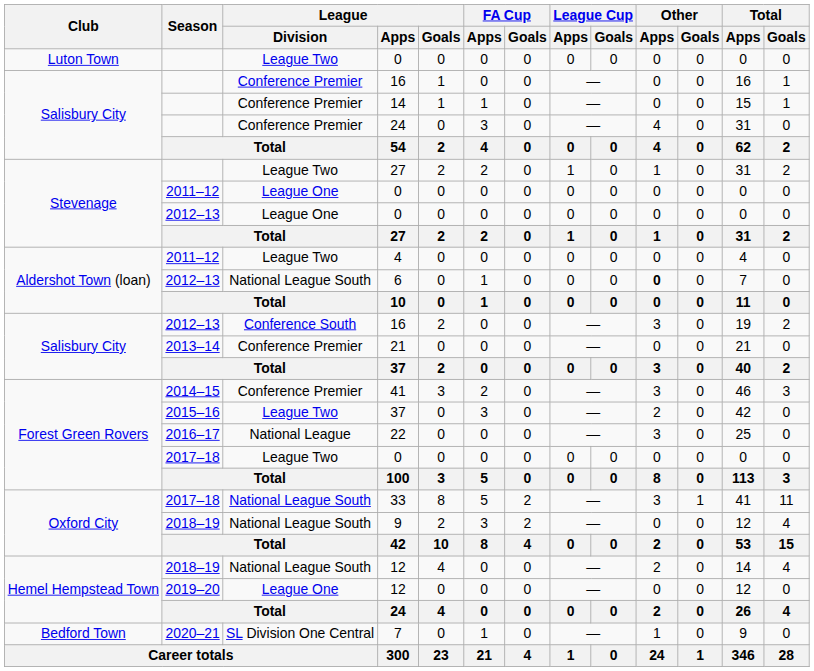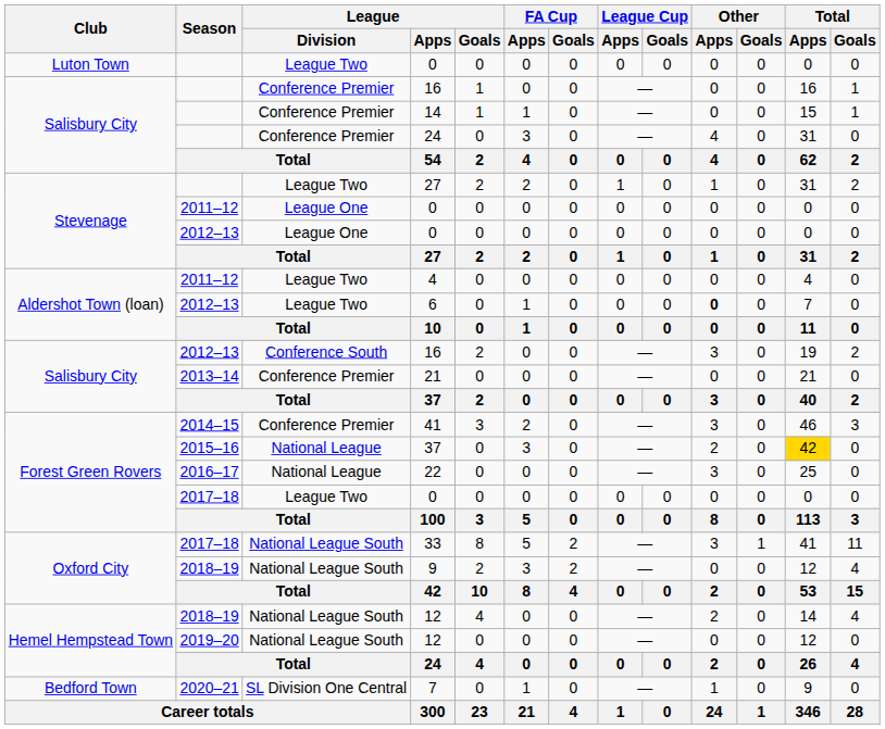 <table class="wikitable" style="text-align:center">
 <tr>
 <th rowspan="2">Club</th>
 <th rowspan="2">Season</th>
 <th colspan="3">League</th>
 <th colspan="2"><a href='#'>FA Cup</a></th>
 <th colspan="2"><a href='#'>League Cup</a></th>
 <th colspan="2">Other</th>
 <th colspan="2">Total</th>
 </tr>
 <tr>
 <th>Division</th>
 <th>Apps</th>
 <th>Goals</th>
 <th>Apps</th>
 <th>Goals</th>
 <th>Apps</th>
 <th>Goals</th>
 <th>Apps</th>
 <th>Goals</th>
 <th>Apps</th>
 <th>Goals</th>
 </tr>
 <tr>
 <td rowspan="1" valign="center"><a href='#'>Luton Town</a></td>
 <td></td>
 <td><a href='#'>League Two</a></td>
 <td>0</td>
 <td>0</td>
 <td>0</td>
 <td>0</td>
 <td>0</td>
 <td>0</td>
 <td>0</td>
 <td>0</td>
 <td>0</td>
 <td>0</td>
 </tr>
 <tr>
 <td rowspan="4" valign="center"><a href='#'>Salisbury City</a></td>
 <td></td>
 <td><a href='#'>Conference Premier</a></td>
 <td>16</td>
 <td>1</td>
 <td>0</td>
 <td>0</td>
 <td colspan="2">—</td>
 <td>0</td>
 <td>0</td>
 <td>16</td>
 <td>1</td>
 </tr>
 <tr>
 <td></td>
 <td>Conference Premier</td>
 <td>14</td>
 <td>1</td>
 <td>1</td>
 <td>0</td>
 <td colspan="2">—</td>
 <td>0</td>
 <td>0</td>
 <td>15</td>
 <td>1</td>
 </tr>
 <tr>
 <td></td>
 <td>Conference Premier</td>
 <td>24</td>
 <td>0</td>
 <td>3</td>
 <td>0</td>
 <td colspan="2">—</td>
 <td>4</td>
 <td>0</td>
 <td>31</td>
 <td>0</td>
 </tr>
 <tr>
 <th colspan="2">Total</th>
 <th>54</th>
 <th>2</th>
 <th>4</th>
 <th>0</th>
 <th>0</th>
 <th>0</th>
 <th>4</th>
 <th>0</th>
 <th>62</th>
 <th>2</th>
 </tr>
 <tr>
 <td rowspan="4" valign="center"><a href='#'>Stevenage</a></td>
 <td></td>
 <td>League Two</td>
 <td>27</td>
 <td>2</td>
 <td>2</td>
 <td>0</td>
 <td>1</td>
 <td>0</td>
 <td>1</td>
 <td>0</td>
 <td>31</td>
 <td>2</td>
 </tr>
 <tr>
 <td><a href='#'>2011–12</a></td>
 <td><a href='#'>League One</a></td>
 <td>0</td>
 <td>0</td>
 <td>0</td>
 <td>0</td>
 <td>0</td>
 <td>0</td>
 <td>0</td>
 <td>0</td>
 <td>0</td>
 <td>0</td>
 </tr>
 <tr>
 <td><a href='#'>2012–13</a></td>
 <td>League One</td>
 <td>0</td>
 <td>0</td>
 <td>0</td>
 <td>0</td>
 <td>0</td>
 <td>0</td>
 <td>0</td>
 <td>0</td>
 <td>0</td>
 <td>0</td>
 </tr>
 <tr>
 <th colspan="2">Total</th>
 <th>27</th>
 <th>2</th>
 <th>2</th>
 <th>0</th>
 <th>1</th>
 <th>0</th>
 <th>1</th>
 <th>0</th>
 <th>31</th>
 <th>2</th>
 </tr>
 <tr>
 <td rowspan="3" valign="center"><a href='#'>Aldershot Town</a> (loan)</td>
 <td><a href='#'>2011–12</a></td>
 <td>League Two</td>
 <td>4</td>
 <td>0</td>
 <td>0</td>
 <td>0</td>
 <td>0</td>
 <td>0</td>
 <td>0</td>
 <td>0</td>
 <td>4</td>
 <td>0</td>
 </tr>
 <tr>
 <td><a href='#'>2012–13</a></td>
-<td>National League South</td>
+<td>League Two</td>
 <td>6</td>
 <td>0</td>
 <td>1</td>
 <td>0</td>
 <td>0</td>
 <td>0</td>
 <td><strong>0</strong></td>
 <td>0</td>
 <td>7</td>
 <td>0</td>
 </tr>
 <tr>
 <th colspan="2">Total</th>
 <th>10</th>
 <th>0</th>
 <th>1</th>
 <th>0</th>
 <th>0</th>
 <th>0</th>
 <th>0</th>
 <th>0</th>
 <th>11</th>
 <th>0</th>
 </tr>
 <tr>
 <td rowspan="3" valign="center"><a href='#'>Salisbury City</a></td>
 <td><a href='#'>2012–13</a></td>
 <td><a href='#'>Conference South</a></td>
 <td>16</td>
 <td>2</td>
 <td>0</td>
 <td>0</td>
 <td colspan="2">—</td>
 <td>3</td>
 <td>0</td>
 <td>19</td>
 <td>2</td>
 </tr>
 <tr>
 <td><a href='#'>2013–14</a></td>
 <td>Conference Premier</td>
 <td>21</td>
 <td>0</td>
 <td>0</td>
 <td>0</td>
 <td colspan="2">—</td>
 <td>0</td>
 <td>0</td>
 <td>21</td>
 <td>0</td>
 </tr>
 <tr>
 <th colspan="2">Total</th>
 <th>37</th>
 <th>2</th>
 <th>0</th>
 <th>0</th>
 <th>0</th>
 <th>0</th>
 <th>3</th>
 <th>0</th>
 <th>40</th>
 <th>2</th>
 </tr>
 <tr>
 <td rowspan="5" valign="center"><a href='#'>Forest Green Rovers</a></td>
 <td><a href='#'>2014–15</a></td>
 <td>Conference Premier</td>
 <td>41</td>
 <td>3</td>
 <td>2</td>
 <td>0</td>
 <td colspan="2">—</td>
 <td>3</td>
 <td>0</td>
 <td>46</td>
 <td>3</td>
 </tr>
 <tr>
 <td><a href='#'>2015–16</a></td>
-<td><a href='#'>League Two</a></td>
+<td><a href='#'>National League</a></td>
 <td>37</td>
 <td>0</td>
 <td>3</td>
 <td>0</td>
 <td colspan="2">—</td>
 <td>2</td>
 <td>0</td>
-<td>42</td>
+<td style="background: gold;">42</td>
 <td>0</td>
 </tr>
 <tr>
 <td><a href='#'>2016–17</a></td>
 <td>National League</td>
 <td>22</td>
 <td>0</td>
 <td>0</td>
 <td>0</td>
 <td colspan="2">—</td>
 <td>3</td>
 <td>0</td>
 <td>25</td>
 <td>0</td>
 </tr>
 <tr>
 <td><a href='#'>2017–18</a></td>
 <td>League Two</td>
 <td>0</td>
 <td>0</td>
 <td>0</td>
 <td>0</td>
 <td>0</td>
 <td>0</td>
 <td>0</td>
 <td>0</td>
 <td>0</td>
 <td>0</td>
 </tr>
 <tr>
 <th colspan="2">Total</th>
 <th>100</th>
 <th>3</th>
 <th>5</th>
 <th>0</th>
 <th>0</th>
 <th>0</th>
 <th>8</th>
 <th>0</th>
 <th>113</th>
 <th>3</th>
 </tr>
 <tr>
 <td rowspan="3" valign="center"><a href='#'>Oxford City</a></td>
 <td><a href='#'>2017–18</a></td>
 <td><a href='#'>National League South</a></td>
 <td>33</td>
 <td>8</td>
 <td>5</td>
 <td>2</td>
 <td colspan="2">—</td>
 <td>3</td>
 <td>1</td>
 <td>41</td>
 <td>11</td>
 </tr>
 <tr>
 <td><a href='#'>2018–19</a></td>
 <td>National League South</td>
 <td>9</td>
 <td>2</td>
 <td>3</td>
 <td>2</td>
 <td colspan="2">—</td>
 <td>0</td>
 <td>0</td>
 <td>12</td>
 <td>4</td>
 </tr>
 <tr>
 <th colspan="2">Total</th>
 <th>42</th>
 <th>10</th>
 <th>8</th>
 <th>4</th>
 <th>0</th>
 <th>0</th>
 <th>2</th>
 <th>0</th>
 <th>53</th>
 <th>15</th>
 </tr>
 <tr>
 <td rowspan="3" valign="center"><a href='#'>Hemel Hempstead Town</a></td>
 <td><a href='#'>2018–19</a></td>
 <td>National League South</td>
 <td>12</td>
 <td>4</td>
 <td>0</td>
 <td>0</td>
 <td colspan="2">—</td>
 <td>2</td>
 <td>0</td>
 <td>14</td>
 <td>4</td>
 </tr>
 <tr>
 <td><a href='#'>2019–20</a></td>
-<td><a href='#'>League One</a></td>
+<td>National League South</td>
 <td>12</td>
 <td>0</td>
 <td>0</td>
 <td>0</td>
 <td colspan="2">—</td>
 <td>0</td>
 <td>0</td>
 <td>12</td>
 <td>0</td>
 </tr>
 <tr>
 <th colspan="2">Total</th>
 <th>24</th>
 <th>4</th>
 <th>0</th>
 <th>0</th>
 <th>0</th>
 <th>0</th>
 <th>2</th>
 <th>0</th>
 <th>26</th>
 <th>4</th>
 </tr>
 <tr>
 <td rowspan="1" valign="center"><a href='#'>Bedford Town</a></td>
 <td><a href='#'>2020–21</a></td>
 <td><a href='#'>SL</a> Division One Central</td>
 <td>7</td>
 <td>0</td>
 <td>1</td>
 <td>0</td>
 <td colspan="2">—</td>
 <td>1</td>
 <td>0</td>
 <td>9</td>
 <td>0</td>
 </tr>
 <tr>
 <th colspan="3">Career totals</th>
 <th>300</th>
 <th>23</th>
 <th>21</th>
 <th>4</th>
 <th>1</th>
 <th>0</th>
 <th>24</th>
 <th>1</th>
 <th>346</th>
 <th>28</th>
 </tr>
 </table>
